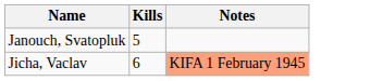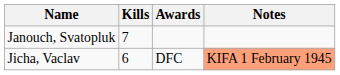 <table class=wikitable>
 <tr>
 <th>Name</th>
 <th>Kills</th>
+<th>Awards</th>
 <th>Notes</th>
 </tr>
 <tr>
 <td>Janouch, Svatopluk</td>
-<td>5</td>
+<td>7</td>
+<td></td>
 <td></td>
 </tr>
 <tr>
 <td>Jicha, Vaclav</td>
 <td>6</td>
+<td>DFC</td>
 <td style="background: lightsalmon;">KIFA 1 February 1945</td>
 </tr>
 </table>
